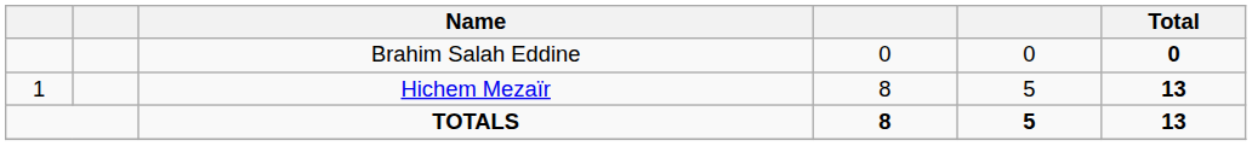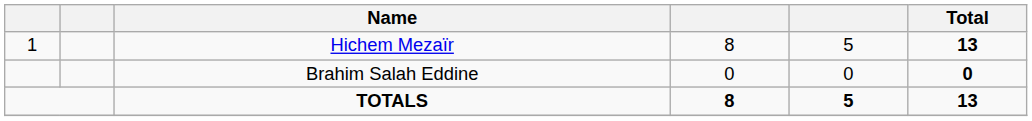 <table class="wikitable sortable alternance"  style="font-size:85%; text-align:center; line-height:14px; width:60%;">
 <tr>
 <th width=15></th>
 <th width=15></th>
 <th width=210>Name</th>
 <th width=40></th>
 <th width=40></th>
 <th width=40>Total</th>
 </tr>
 <tr>
+<td>1</td>
+<td></td>
+<td><a href='#'>Hichem Mezaïr</a></td>
+<td>8</td>
+<td>5</td>
+<td><strong>13</strong></td>
+</tr>
+<tr>
 <td></td>
 <td></td>
 <td>Brahim Salah Eddine</td>
 <td>0</td>
 <td>0</td>
 <td><strong>0</strong></td>
-</tr>
-<tr>
-<td>1</td>
-<td></td>
-<td><a href='#'>Hichem Mezaïr</a></td>
-<td>8</td>
-<td>5</td>
-<td><strong>13</strong></td>
 </tr>
 <tr>
 <td colspan="2"></td>
 <td><strong>TOTALS</strong></td>
 <td><strong>8</strong></td>
 <td><strong>5</strong></td>
 <td><strong>13</strong></td>
 </tr>
 <tr>
 </tr>
 </table>
